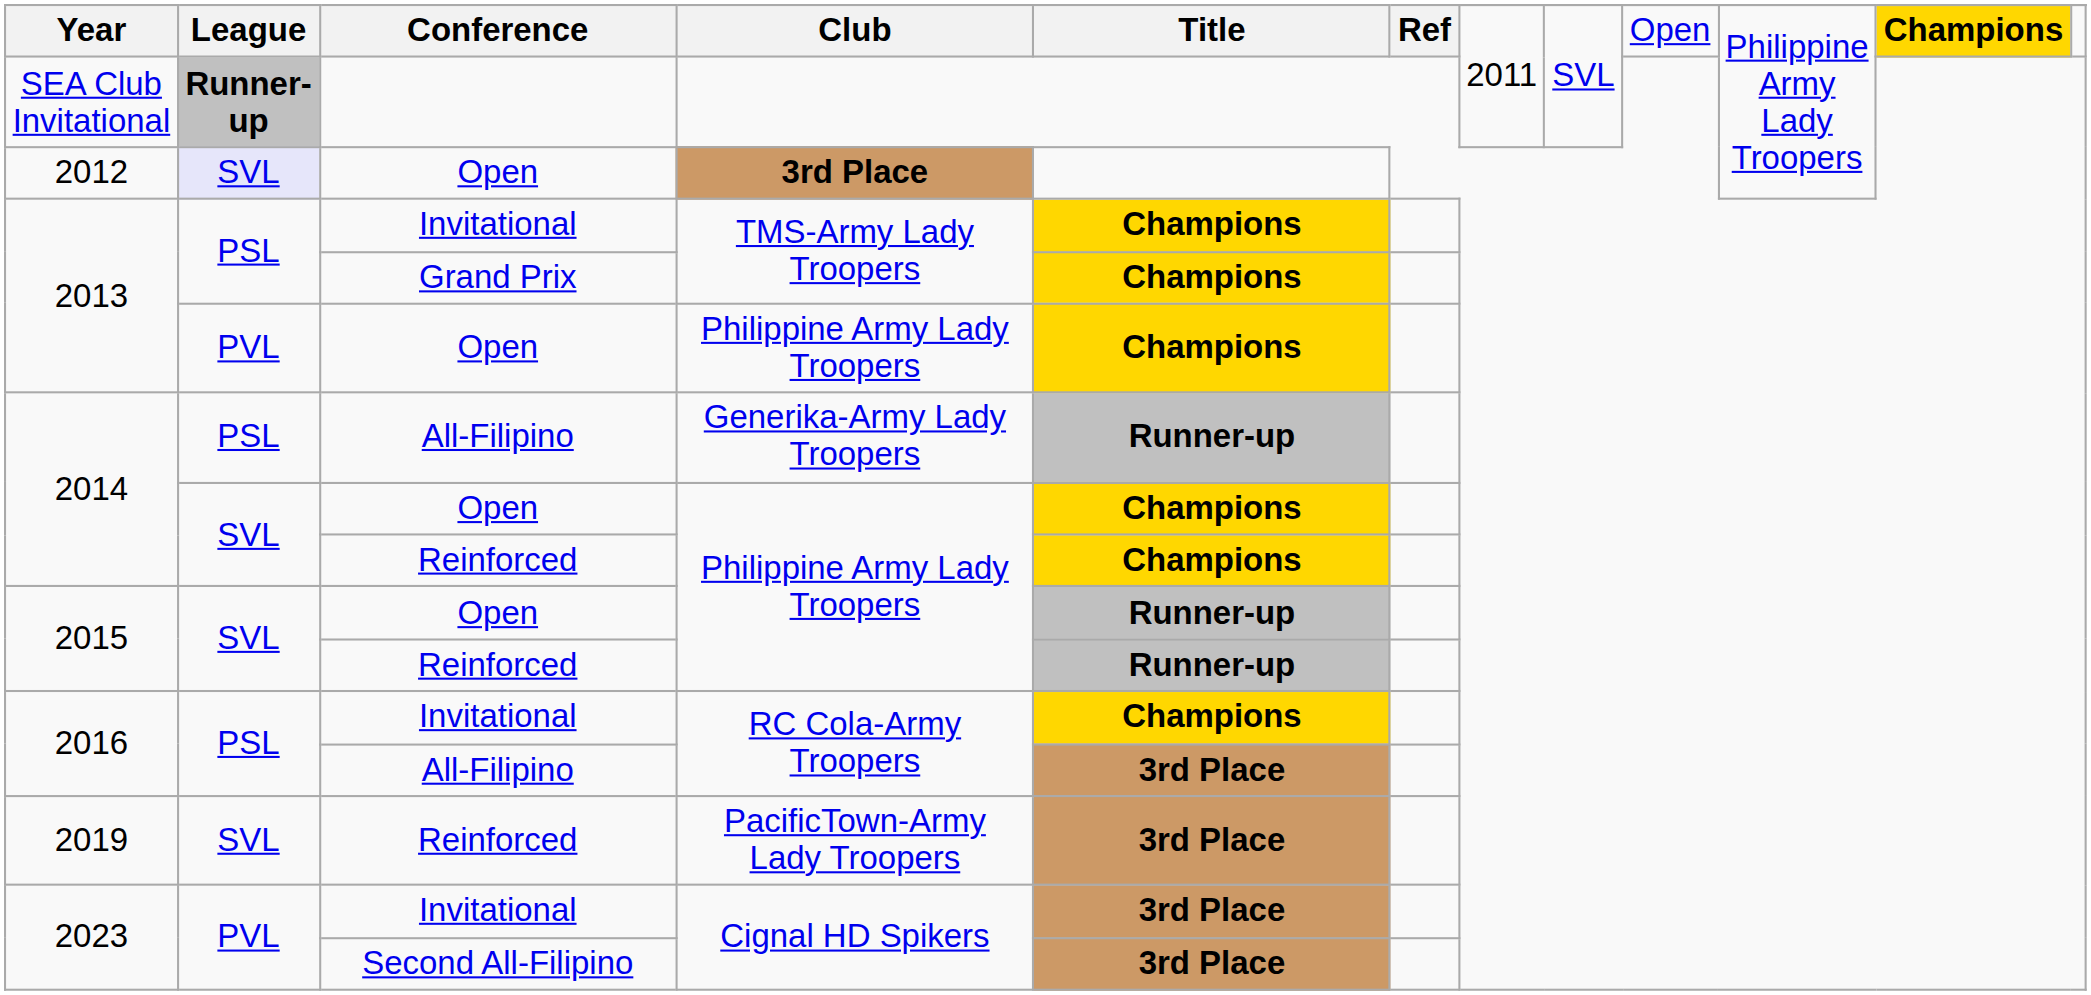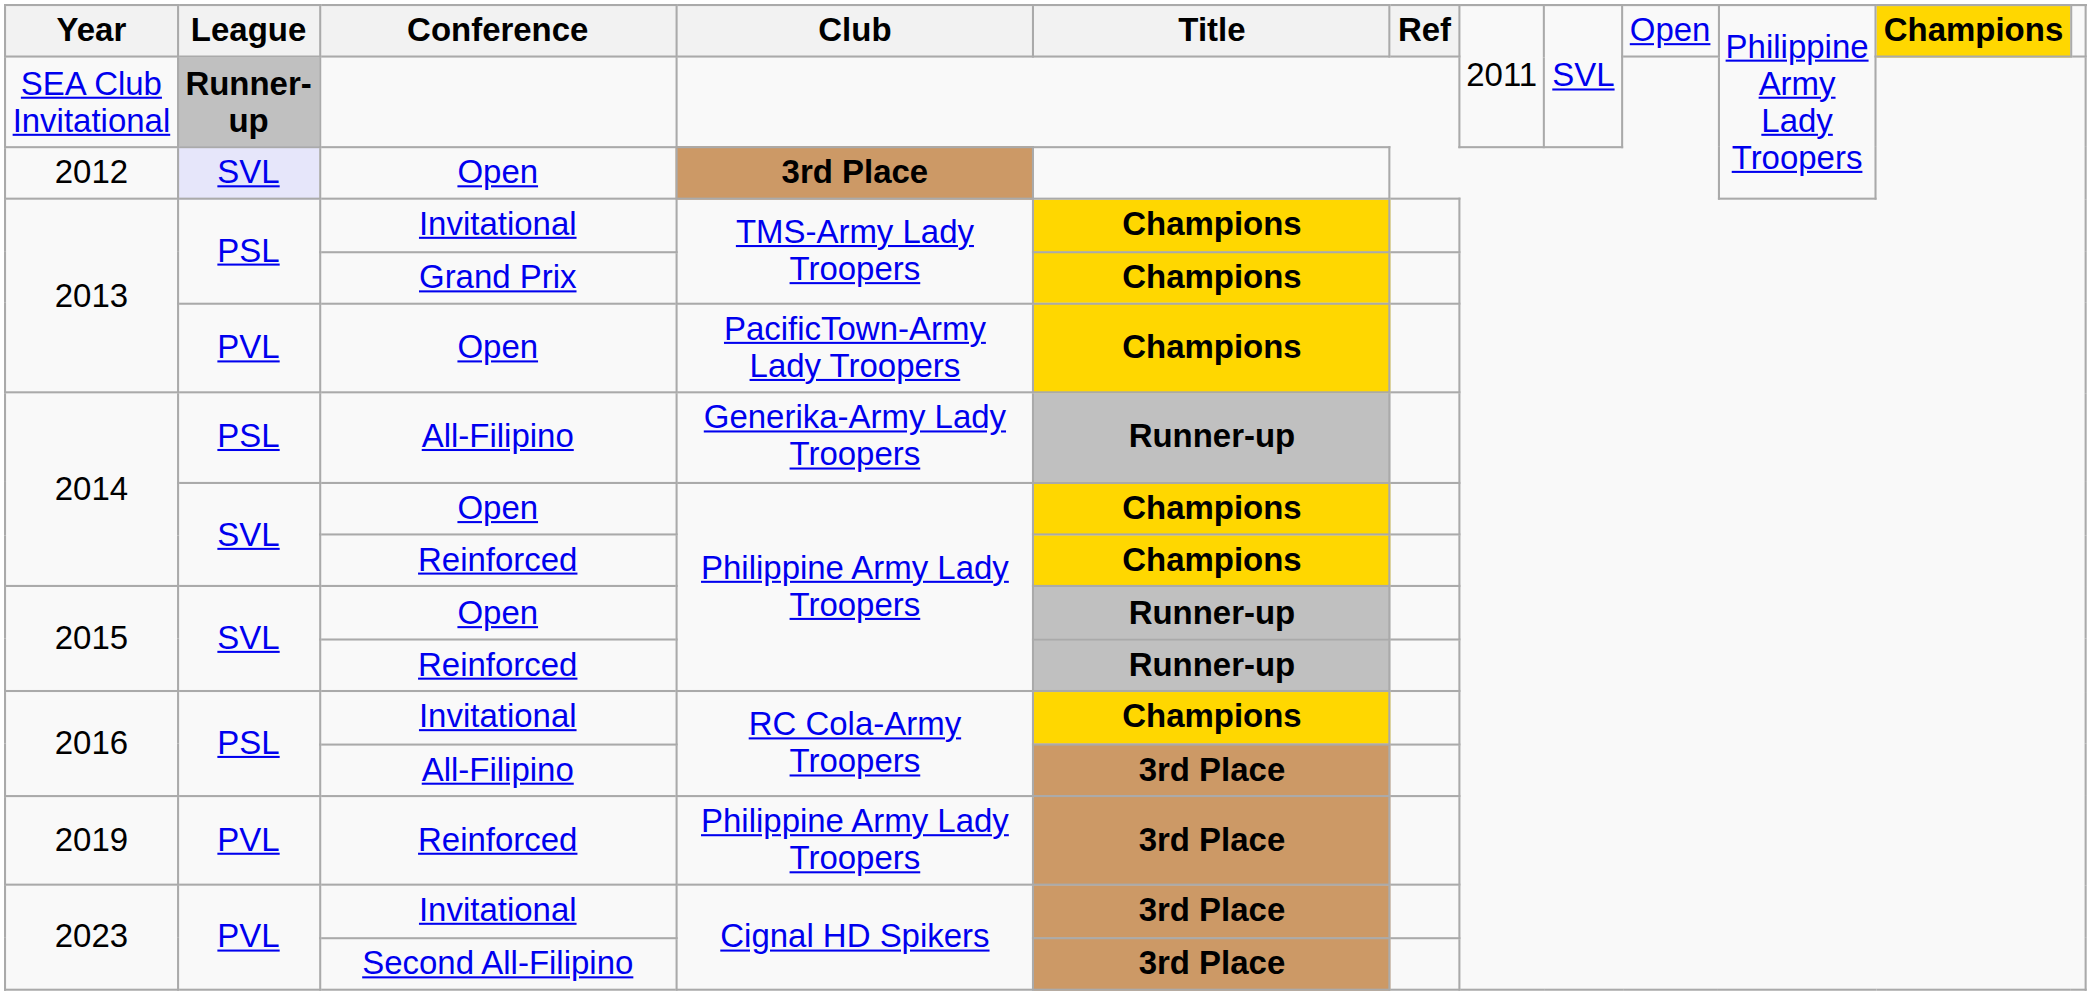 <table class="wikitable sortable" style="text-align:center" width="80%">
 <tr>
 <th style="width:25px;" rowspan="2">Year</th>
 <th style="width:25px;" rowspan="2">League</th>
 <th style="width:180px;" rowspan="2">Conference</th>
 <th style="width:180px;" rowspan="2">Club</th>
 <th style="width:180px;" rowspan="2">Title</th>
 <th style="width:25px;" rowspan="2">Ref</th>
 </tr>
 <tr>
 <td rowspan="2">2011</td>
 <td rowspan="2"><a href='#'>SVL</a></td>
 <td><a href='#'>Open</a></td>
 <td rowspan="3"><a href='#'>Philippine Army Lady Troopers</a></td>
 <td style="background:gold"><strong>Champions</strong></td>
 <td></td>
 </tr>
 <tr>
 <td><a href='#'>SEA Club Invitational</a></td>
 <td style="background:silver;"><strong>Runner-up</strong></td>
 <td></td>
 </tr>
 <tr>
 <td>2012</td>
 <td style="background: lavender;"><a href='#'>SVL</a></td>
 <td><a href='#'>Open</a></td>
 <td style="background:#c96;"><strong>3rd Place</strong></td>
 <td></td>
 </tr>
 <tr>
 <td rowspan="3">2013</td>
 <td rowspan="2"><a href='#'>PSL</a></td>
 <td><a href='#'>Invitational</a></td>
 <td rowspan="2"><a href='#'>TMS-Army Lady Troopers</a></td>
 <td style="background:gold"><strong>Champions</strong></td>
 <td></td>
 </tr>
 <tr>
 <td><a href='#'>Grand Prix</a></td>
 <td style="background:gold"><strong>Champions</strong></td>
 <td></td>
 </tr>
 <tr>
 <td><a href='#'>PVL</a></td>
 <td><a href='#'>Open</a></td>
-<td><a href='#'>Philippine Army Lady Troopers</a></td>
+<td><a href='#'>PacificTown-Army Lady  Troopers</a></td>
 <td style="background:gold"><strong>Champions</strong></td>
 <td></td>
 </tr>
 <tr>
 <td rowspan="3">2014</td>
 <td><a href='#'>PSL</a></td>
 <td><a href='#'>All-Filipino</a></td>
 <td><a href='#'>Generika-Army Lady Troopers</a></td>
 <td style="background:silver;"><strong>Runner-up</strong></td>
 <td></td>
 </tr>
 <tr>
 <td rowspan="2"><a href='#'>SVL</a></td>
 <td><a href='#'>Open</a></td>
 <td rowspan="4"><a href='#'>Philippine Army Lady Troopers</a></td>
 <td style="background:gold"><strong>Champions</strong></td>
 <td></td>
 </tr>
 <tr>
 <td><a href='#'>Reinforced</a></td>
 <td style="background:gold"><strong>Champions</strong></td>
 <td></td>
 </tr>
 <tr>
 <td rowspan="2">2015</td>
 <td rowspan="2"><a href='#'>SVL</a></td>
 <td><a href='#'>Open</a></td>
 <td style="background:silver;"><strong>Runner-up</strong></td>
 <td></td>
 </tr>
 <tr>
 <td><a href='#'>Reinforced</a></td>
 <td style="background:silver;"><strong>Runner-up</strong></td>
 <td></td>
 </tr>
 <tr>
 <td rowspan="2">2016</td>
 <td rowspan="2"><a href='#'>PSL</a></td>
 <td><a href='#'>Invitational</a></td>
 <td rowspan="2"><a href='#'>RC Cola-Army Troopers</a></td>
 <td style="background:gold"><strong>Champions</strong></td>
 <td></td>
 </tr>
 <tr>
 <td><a href='#'>All-Filipino</a></td>
 <td style="background:#c96;"><strong>3rd Place</strong></td>
 <td></td>
 </tr>
 <tr>
 <td>2019</td>
-<td><a href='#'>SVL</a></td>
+<td><a href='#'>PVL</a></td>
 <td><a href='#'>Reinforced</a></td>
-<td><a href='#'>PacificTown-Army Lady  Troopers</a></td>
+<td><a href='#'>Philippine Army Lady Troopers</a></td>
 <td style="background:#c96;"><strong>3rd Place</strong></td>
 <td></td>
 </tr>
 <tr>
 <td rowspan="2">2023</td>
 <td rowspan=2><a href='#'>PVL</a></td>
 <td><a href='#'>Invitational</a></td>
 <td rowspan=2><a href='#'>Cignal HD Spikers</a></td>
 <td style="background:#c96;"><strong>3rd Place</strong></td>
 <td></td>
 </tr>
 <tr>
 <td><a href='#'>Second All-Filipino</a></td>
 <td style="background:#c96;"><strong>3rd Place</strong></td>
 <td></td>
 </tr>
 </table>
